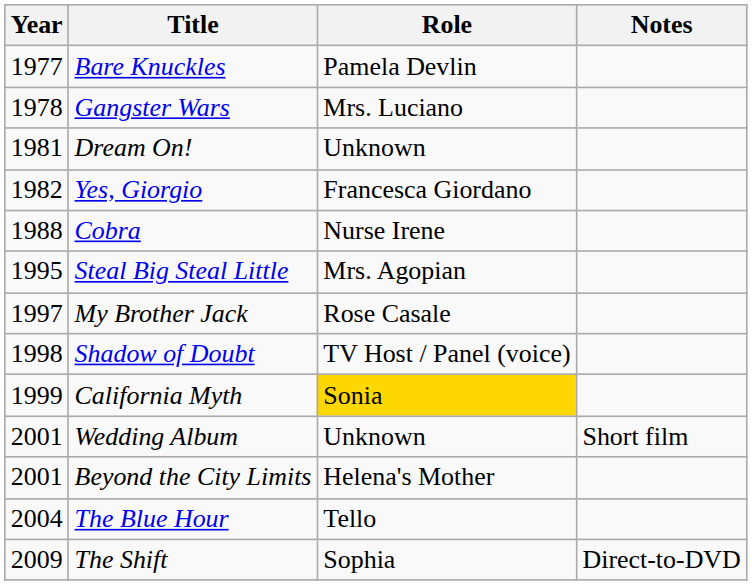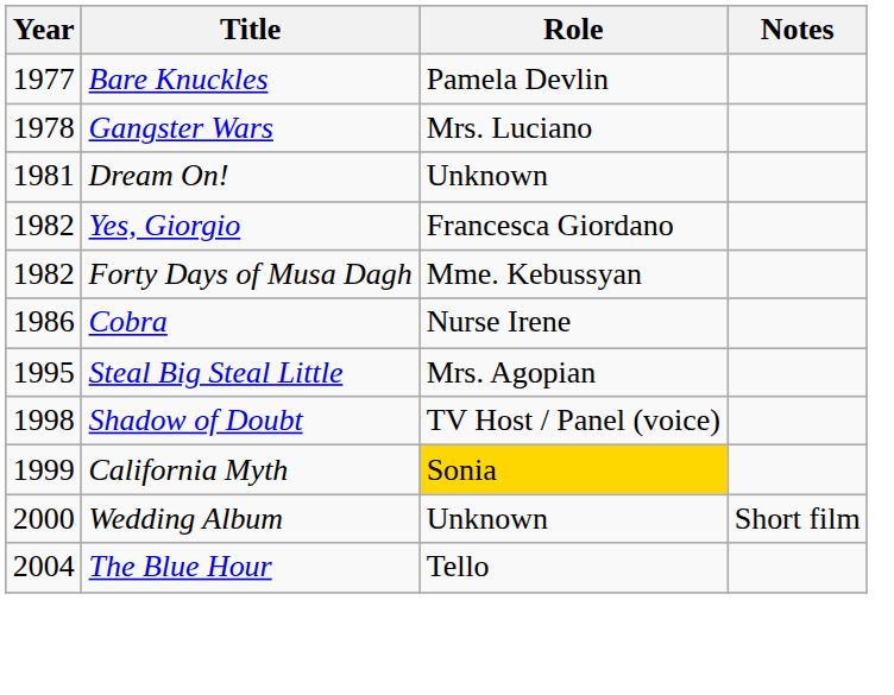 <table class="wikitable sortable">
 <tr>
 <th>Year</th>
 <th>Title</th>
 <th>Role</th>
 <th class="unsortable">Notes</th>
 </tr>
 <tr>
 <td>1977</td>
 <td><em><a href='#'>Bare Knuckles</a></em></td>
 <td>Pamela Devlin</td>
 <td></td>
 </tr>
 <tr>
 <td>1978</td>
 <td><em><a href='#'>Gangster Wars</a></em></td>
 <td>Mrs. Luciano</td>
 <td></td>
 </tr>
 <tr>
 <td>1981</td>
 <td><em>Dream On!</em></td>
 <td>Unknown</td>
 <td></td>
 </tr>
 <tr>
 <td>1982</td>
 <td><em><a href='#'>Yes, Giorgio</a></em></td>
 <td>Francesca Giordano</td>
 <td></td>
 </tr>
 <tr>
-<td>1988</td>
+<td>1982</td>
+<td><em>Forty Days of Musa Dagh</em></td>
+<td>Mme. Kebussyan</td>
+<td></td>
+</tr>
+<tr>
+<td>1986</td>
 <td><em><a href='#'>Cobra</a></em></td>
 <td>Nurse Irene</td>
 <td></td>
 </tr>
 <tr>
 <td>1995</td>
 <td><em><a href='#'>Steal Big Steal Little</a></em></td>
 <td>Mrs. Agopian</td>
-<td></td>
-</tr>
-<tr>
-<td>1997</td>
-<td><em>My Brother Jack</em></td>
-<td>Rose Casale</td>
 <td></td>
 </tr>
 <tr>
 <td>1998</td>
 <td><em><a href='#'>Shadow of Doubt</a></em></td>
 <td>TV Host / Panel (voice)</td>
 <td></td>
 </tr>
 <tr>
 <td>1999</td>
 <td><em>California Myth</em></td>
 <td style="background: gold;">Sonia</td>
 <td></td>
 </tr>
 <tr>
-<td>2001</td>
+<td>2000</td>
 <td><em>Wedding Album</em></td>
 <td>Unknown</td>
 <td>Short film</td>
-</tr>
-<tr>
-<td>2001</td>
-<td><em>Beyond the City Limits</em></td>
-<td>Helena's Mother</td>
-<td></td>
 </tr>
 <tr>
 <td>2004</td>
 <td><em><a href='#'>The Blue Hour</a></em></td>
 <td>Tello</td>
 <td></td>
 </tr>
-<tr>
-<td>2009</td>
-<td><em>The Shift</em></td>
-<td>Sophia</td>
-<td>Direct-to-DVD</td>
-</tr>
 </table>
